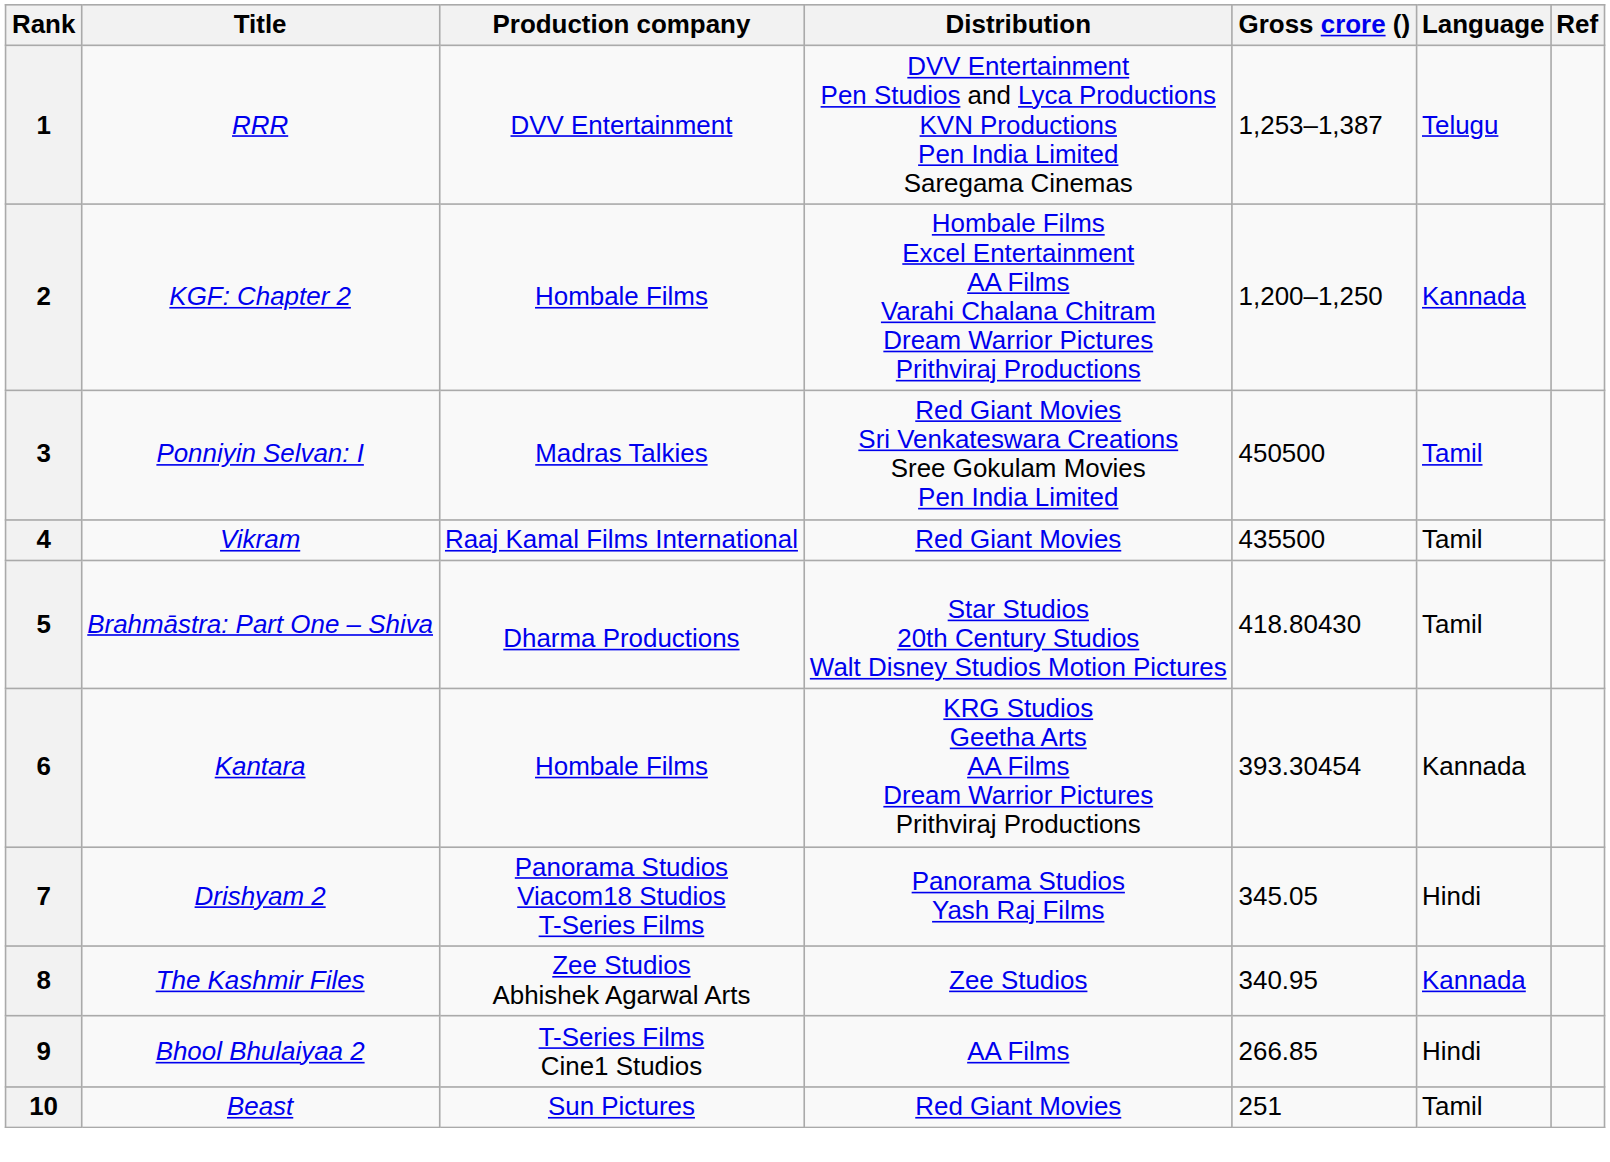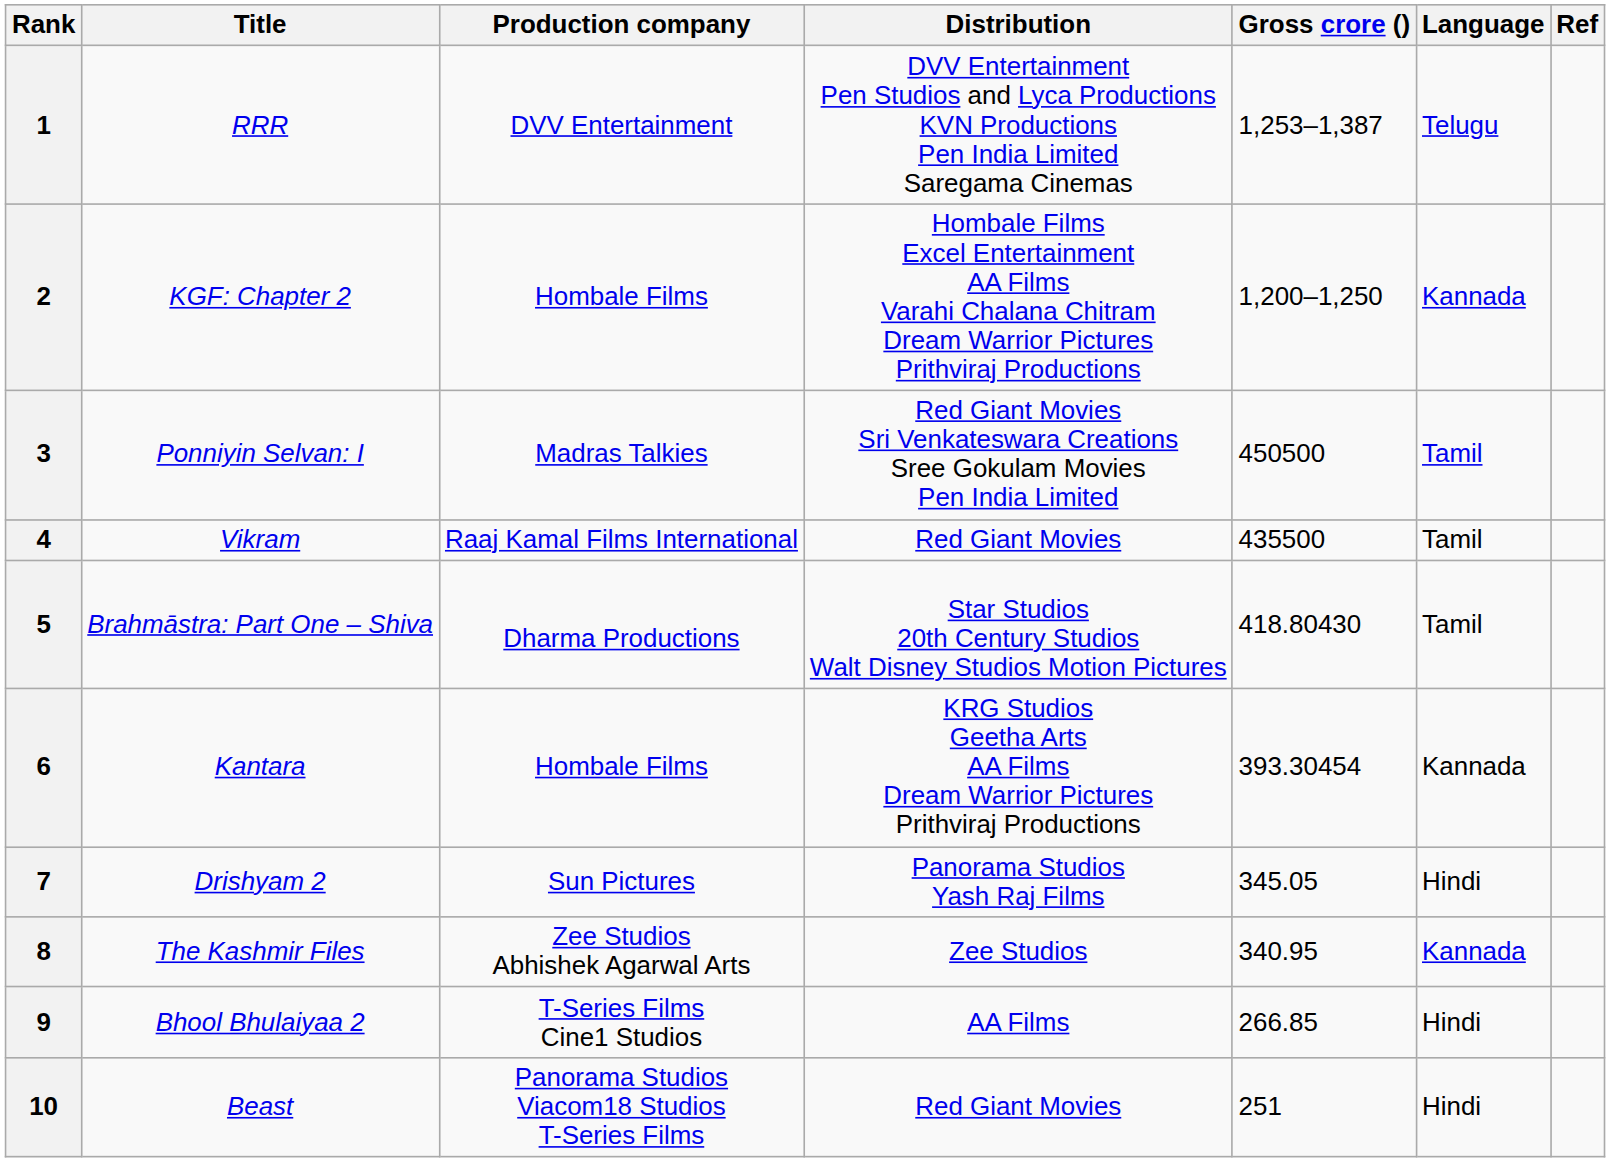 <table class="wikitable sortable" style=" margin:auto;">
 <tr>
 <th>Rank</th>
 <th>Title</th>
 <th>Production company</th>
 <th>Distribution</th>
 <th data-sort-type=number>Gross  <a href='#'>crore</a> ()</th>
 <th>Language</th>
 <th>Ref</th>
 </tr>
 <tr>
 <th>1</th>
 <td style="text-align:center; "><em><a href='#'>RRR</a></em></td>
 <td style="text-align:center; "><a href='#'>DVV Entertainment</a></td>
 <td style="text-align:center; "><a href='#'>DVV Entertainment</a><br><a href='#'>Pen Studios</a> and <a href='#'>Lyca Productions</a><br><a href='#'>KVN Productions</a><br><a href='#'>Pen India Limited</a><br>Saregama Cinemas</td>
 <td>1,253–1,387</td>
 <td><a href='#'>Telugu</a></td>
 <td></td>
 </tr>
 <tr>
 <th>2</th>
 <td style="text-align:center;"><em><a href='#'>KGF: Chapter 2</a> </em></td>
 <td style="text-align:center;"><a href='#'>Hombale Films</a></td>
 <td style="text-align:center;"><a href='#'>Hombale Films</a><br><a href='#'>Excel Entertainment</a><br><a href='#'>AA Films</a><br><a href='#'>Varahi Chalana Chitram</a> <br><a href='#'>Dream Warrior Pictures</a><br><a href='#'>Prithviraj Productions</a></td>
 <td>1,200–1,250</td>
 <td><a href='#'>Kannada</a></td>
 <td></td>
 </tr>
 <tr>
 <th>3</th>
 <td style="text-align:center;"><em><a href='#'>Ponniyin Selvan: I</a></em></td>
 <td style="text-align:center; "><a href='#'>Madras Talkies</a></td>
 <td style="text-align:center; "><a href='#'>Red Giant Movies</a><br><a href='#'>Sri Venkateswara Creations</a><br>Sree Gokulam Movies<br><a href='#'>Pen India Limited</a></td>
 <td>450500</td>
 <td><a href='#'>Tamil</a></td>
 <td></td>
 </tr>
 <tr>
 <th>4</th>
 <td style="text-align:center; "><em><a href='#'>Vikram</a></em></td>
 <td style="text-align:center; "><a href='#'>Raaj Kamal Films International</a></td>
 <td style="text-align:center; "><a href='#'>Red Giant Movies</a></td>
 <td>435500</td>
 <td>Tamil</td>
 <td></td>
 </tr>
 <tr>
 <th>5</th>
 <td style="text-align:center;"><em><a href='#'>Brahmāstra: Part One – Shiva</a></em></td>
 <td style="text-align:center; "><br><a href='#'>Dharma Productions</a></td>
 <td style="text-align:center; "><br><a href='#'>Star Studios</a><br><a href='#'>20th Century Studios</a><br><a href='#'>Walt Disney Studios Motion Pictures </a></td>
 <td>418.80430</td>
 <td>Tamil</td>
 <td></td>
 </tr>
 <tr style="text-align:left;">
 <th>6</th>
 <td style="text-align:center;"><em><a href='#'>Kantara</a></em></td>
 <td style="text-align:center; "><a href='#'>Hombale Films</a></td>
 <td style="text-align:center; "><a href='#'>KRG Studios</a><br><a href='#'>Geetha Arts</a><br><a href='#'>AA Films</a><br><a href='#'>Dream Warrior Pictures</a><br>Prithviraj Productions</td>
 <td>393.30454</td>
 <td>Kannada</td>
 <td></td>
 </tr>
 <tr>
 <th>7</th>
 <td style="text-align:center;"><em><a href='#'>Drishyam 2</a></em></td>
-<td style="text-align:center; "><a href='#'>Panorama Studios</a><br><a href='#'>Viacom18 Studios</a><br><a href='#'>T-Series Films</a></td>
+<td style="text-align:center; "><a href='#'>Sun Pictures</a></td>
 <td style="text-align:center; "><a href='#'>Panorama Studios</a><br><a href='#'>Yash Raj Films</a></td>
 <td>345.05</td>
 <td>Hindi</td>
 <td></td>
 </tr>
 <tr>
 <th>8</th>
 <td style="text-align:center;"><em><a href='#'>The Kashmir Files</a></em></td>
 <td style="text-align:center;"><a href='#'>Zee Studios</a><br>Abhishek Agarwal Arts</td>
 <td style="text-align:center;"><a href='#'>Zee Studios</a></td>
 <td>340.95</td>
 <td><a href='#'>Kannada</a></td>
 <td></td>
 </tr>
 <tr style="text-align:left;">
 <th>9</th>
 <td style="text-align:center;"><em><a href='#'>Bhool Bhulaiyaa 2</a></em></td>
 <td style="text-align:center; "><a href='#'>T-Series Films</a><br>Cine1 Studios</td>
 <td style="text-align:center; "><a href='#'>AA Films</a></td>
 <td>266.85</td>
 <td>Hindi</td>
 <td></td>
 </tr>
 <tr>
 <th>10</th>
 <td style="text-align:center;"><em><a href='#'>Beast</a></em></td>
-<td style="text-align:center; "><a href='#'>Sun Pictures</a></td>
+<td style="text-align:center; "><a href='#'>Panorama Studios</a><br><a href='#'>Viacom18 Studios</a><br><a href='#'>T-Series Films</a></td>
 <td style="text-align:center; "><a href='#'>Red Giant Movies</a></td>
 <td>251</td>
-<td>Tamil</td>
+<td>Hindi</td>
 <td></td>
 </tr>
 </table>
